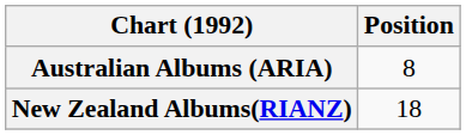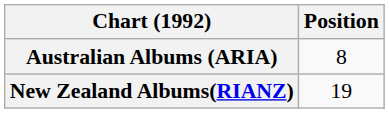 <table class="wikitable plainrowheaders" style="text-align:center">
 <tr>
 <th scope="col">Chart (1992)</th>
 <th scope="col">Position</th>
 </tr>
 <tr>
 <th scope="row">Australian Albums (ARIA)</th>
 <td>8</td>
 </tr>
 <tr>
 <th scope="row">New Zealand Albums(<a href='#'>RIANZ</a>)</th>
-<td style="text-align:center;">18</td>
+<td style="text-align:center;">19</td>
 </tr>
 </table>
